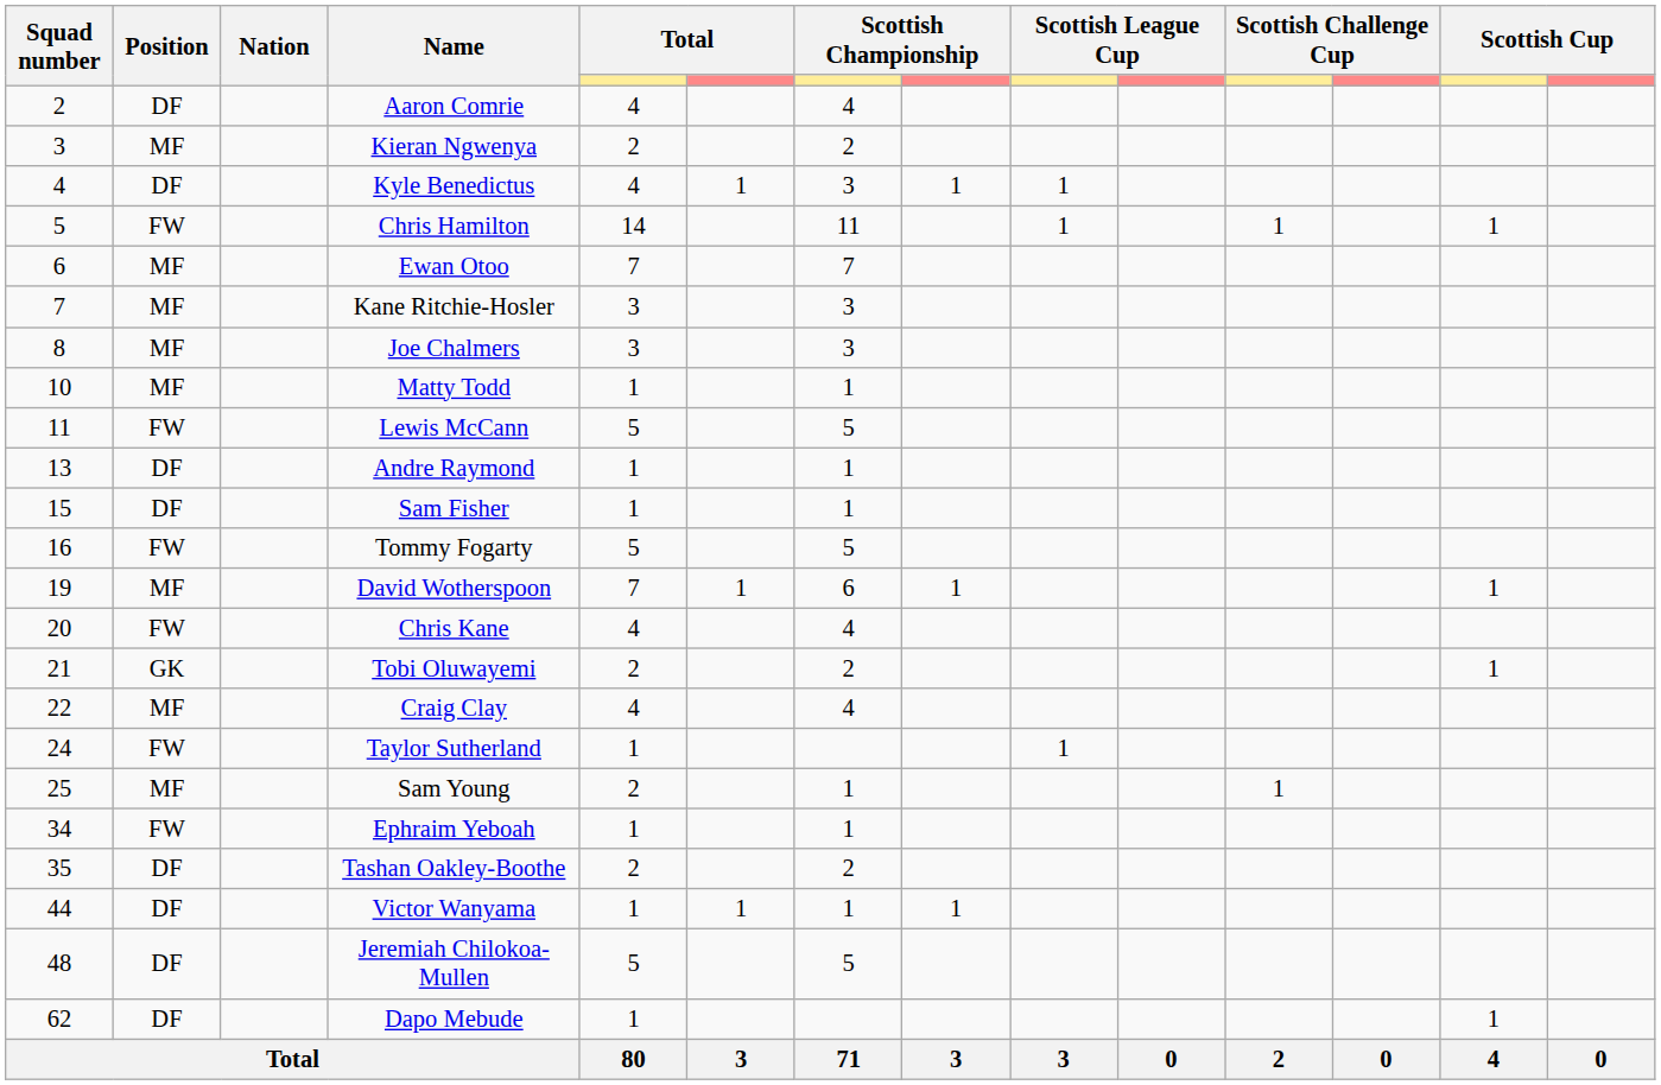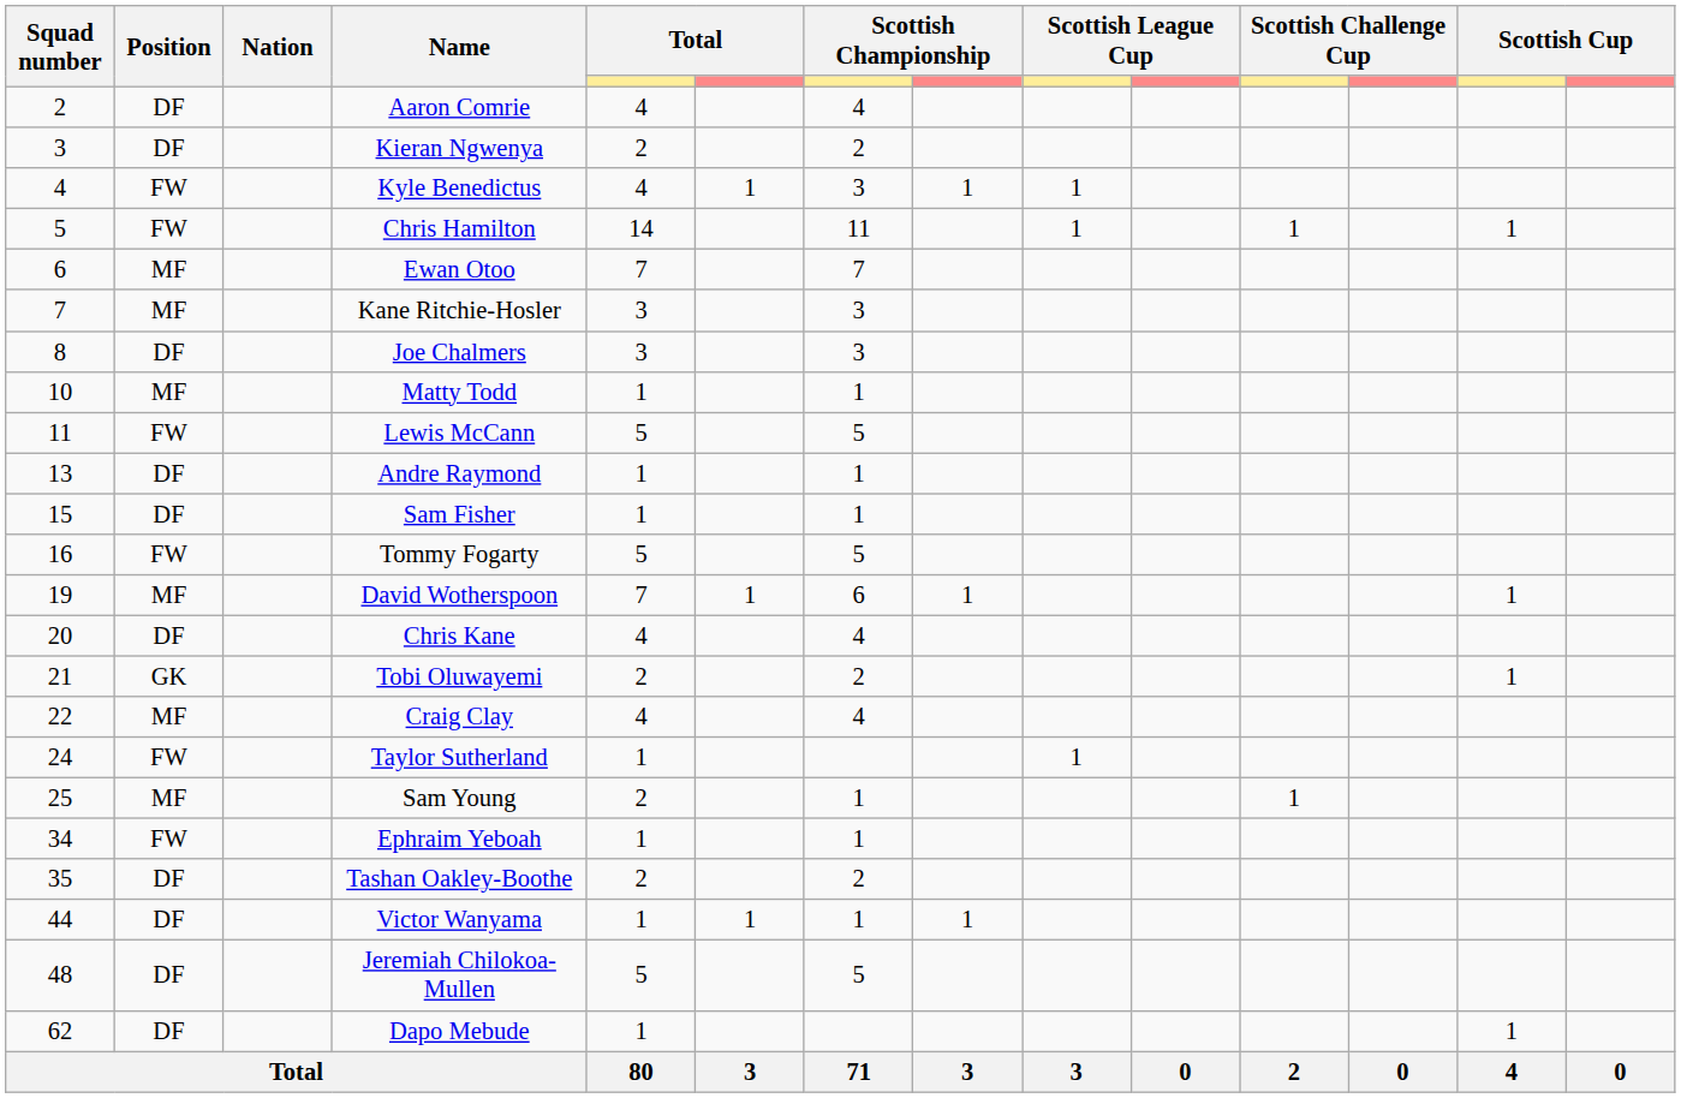 <table class="wikitable" style="font-size: 95%; text-align: center;">
 <tr>
 <th rowspan=2 width=60>Squad number</th>
 <th rowspan=2 width=60>Position</th>
 <th rowspan=2 width=60>Nation</th>
 <th rowspan=2 width=150>Name</th>
 <th colspan=2>Total</th>
 <th colspan=2>Scottish Championship</th>
 <th colspan=2>Scottish League Cup</th>
 <th colspan=2>Scottish Challenge Cup</th>
 <th colspan=2>Scottish Cup</th>
 </tr>
 <tr>
 <th style="width:60px; background:#fe9;"></th>
 <th style="width:60px; background:#ff8888;"></th>
 <th style="width:60px; background:#fe9;"></th>
 <th style="width:60px; background:#ff8888;"></th>
 <th style="width:60px; background:#fe9;"></th>
 <th style="width:60px; background:#ff8888;"></th>
 <th style="width:60px; background:#fe9;"></th>
 <th style="width:60px; background:#ff8888;"></th>
 <th style="width:60px; background:#fe9;"></th>
 <th style="width:60px; background:#ff8888;"></th>
 </tr>
 <tr>
 <td>2</td>
 <td>DF</td>
 <td></td>
 <td><a href='#'>Aaron Comrie</a></td>
 <td>4</td>
 <td></td>
 <td>4</td>
 <td></td>
 <td></td>
 <td></td>
 <td></td>
 <td></td>
 <td></td>
 <td></td>
 </tr>
 <tr>
 <td>3</td>
-<td>MF</td>
+<td>DF</td>
 <td></td>
 <td><a href='#'>Kieran Ngwenya</a></td>
 <td>2</td>
 <td></td>
 <td>2</td>
 <td></td>
 <td></td>
 <td></td>
 <td></td>
 <td></td>
 <td></td>
 <td></td>
 </tr>
 <tr>
 <td>4</td>
-<td>DF</td>
+<td>FW</td>
 <td></td>
 <td><a href='#'>Kyle Benedictus</a></td>
 <td>4</td>
 <td>1</td>
 <td>3</td>
 <td>1</td>
 <td>1</td>
 <td></td>
 <td></td>
 <td></td>
 <td></td>
 <td></td>
 </tr>
 <tr>
 <td>5</td>
 <td>FW</td>
 <td></td>
 <td><a href='#'>Chris Hamilton</a></td>
 <td>14</td>
 <td></td>
 <td>11</td>
 <td></td>
 <td>1</td>
 <td></td>
 <td>1</td>
 <td></td>
 <td>1</td>
 <td></td>
 </tr>
 <tr>
 <td>6</td>
 <td>MF</td>
 <td></td>
 <td><a href='#'>Ewan Otoo</a></td>
 <td>7</td>
 <td></td>
 <td>7</td>
 <td></td>
 <td></td>
 <td></td>
 <td></td>
 <td></td>
 <td></td>
 <td></td>
 </tr>
 <tr>
 <td>7</td>
 <td>MF</td>
 <td></td>
 <td>Kane Ritchie-Hosler</td>
 <td>3</td>
 <td></td>
 <td>3</td>
 <td></td>
 <td></td>
 <td></td>
 <td></td>
 <td></td>
 <td></td>
 <td></td>
 </tr>
 <tr>
 <td>8</td>
-<td>MF</td>
+<td>DF</td>
 <td></td>
 <td><a href='#'>Joe Chalmers</a></td>
 <td>3</td>
 <td></td>
 <td>3</td>
 <td></td>
 <td></td>
 <td></td>
 <td></td>
 <td></td>
 <td></td>
 <td></td>
 </tr>
 <tr>
 <td>10</td>
 <td>MF</td>
 <td></td>
 <td><a href='#'>Matty Todd</a></td>
 <td>1</td>
 <td></td>
 <td>1</td>
 <td></td>
 <td></td>
 <td></td>
 <td></td>
 <td></td>
 <td></td>
 <td></td>
 </tr>
 <tr>
 <td>11</td>
 <td>FW</td>
 <td></td>
 <td><a href='#'>Lewis McCann</a></td>
 <td>5</td>
 <td></td>
 <td>5</td>
 <td></td>
 <td></td>
 <td></td>
 <td></td>
 <td></td>
 <td></td>
 <td></td>
 </tr>
 <tr>
 <td>13</td>
 <td>DF</td>
 <td></td>
 <td><a href='#'>Andre Raymond</a></td>
 <td>1</td>
 <td></td>
 <td>1</td>
 <td></td>
 <td></td>
 <td></td>
 <td></td>
 <td></td>
 <td></td>
 <td></td>
 </tr>
 <tr>
 <td>15</td>
 <td>DF</td>
 <td></td>
 <td><a href='#'>Sam Fisher</a></td>
 <td>1</td>
 <td></td>
 <td>1</td>
 <td></td>
 <td></td>
 <td></td>
 <td></td>
 <td></td>
 <td></td>
 <td></td>
 </tr>
 <tr>
 <td>16</td>
 <td>FW</td>
 <td></td>
 <td>Tommy Fogarty</td>
 <td>5</td>
 <td></td>
 <td>5</td>
 <td></td>
 <td></td>
 <td></td>
 <td></td>
 <td></td>
 <td></td>
 <td></td>
 </tr>
 <tr>
 <td>19</td>
 <td>MF</td>
 <td></td>
 <td><a href='#'>David Wotherspoon</a></td>
 <td>7</td>
 <td>1</td>
 <td>6</td>
 <td>1</td>
 <td></td>
 <td></td>
 <td></td>
 <td></td>
 <td>1</td>
 <td></td>
 </tr>
 <tr>
 <td>20</td>
-<td>FW</td>
+<td>DF</td>
 <td></td>
 <td><a href='#'>Chris Kane</a></td>
 <td>4</td>
 <td></td>
 <td>4</td>
 <td></td>
 <td></td>
 <td></td>
 <td></td>
 <td></td>
 <td></td>
 <td></td>
 </tr>
 <tr>
 <td>21</td>
 <td>GK</td>
 <td></td>
 <td><a href='#'>Tobi Oluwayemi</a></td>
 <td>2</td>
 <td></td>
 <td>2</td>
 <td></td>
 <td></td>
 <td></td>
 <td></td>
 <td></td>
 <td>1</td>
 <td></td>
 </tr>
 <tr>
 <td>22</td>
 <td>MF</td>
 <td></td>
 <td><a href='#'>Craig Clay</a></td>
 <td>4</td>
 <td></td>
 <td>4</td>
 <td></td>
 <td></td>
 <td></td>
 <td></td>
 <td></td>
 <td></td>
 <td></td>
 </tr>
 <tr>
 <td>24</td>
 <td>FW</td>
 <td></td>
 <td><a href='#'>Taylor Sutherland</a></td>
 <td>1</td>
 <td></td>
 <td></td>
 <td></td>
 <td>1</td>
 <td></td>
 <td></td>
 <td></td>
 <td></td>
 <td></td>
 </tr>
 <tr>
 <td>25</td>
 <td>MF</td>
 <td></td>
 <td>Sam Young</td>
 <td>2</td>
 <td></td>
 <td>1</td>
 <td></td>
 <td></td>
 <td></td>
 <td>1</td>
 <td></td>
 <td></td>
 <td></td>
 </tr>
 <tr>
 <td>34</td>
 <td>FW</td>
 <td></td>
 <td><a href='#'>Ephraim Yeboah</a></td>
 <td>1</td>
 <td></td>
 <td>1</td>
 <td></td>
 <td></td>
 <td></td>
 <td></td>
 <td></td>
 <td></td>
 <td></td>
 </tr>
 <tr>
 <td>35</td>
 <td>DF</td>
 <td></td>
 <td><a href='#'>Tashan Oakley-Boothe</a></td>
 <td>2</td>
 <td></td>
 <td>2</td>
 <td></td>
 <td></td>
 <td></td>
 <td></td>
 <td></td>
 <td></td>
 <td></td>
 </tr>
 <tr>
 <td>44</td>
 <td>DF</td>
 <td></td>
 <td><a href='#'>Victor Wanyama</a></td>
 <td>1</td>
 <td>1</td>
 <td>1</td>
 <td>1</td>
 <td></td>
 <td></td>
 <td></td>
 <td></td>
 <td></td>
 <td></td>
 </tr>
 <tr>
 <td>48</td>
 <td>DF</td>
 <td></td>
 <td><a href='#'>Jeremiah Chilokoa-Mullen</a></td>
 <td>5</td>
 <td></td>
 <td>5</td>
 <td></td>
 <td></td>
 <td></td>
 <td></td>
 <td></td>
 <td></td>
 <td></td>
 </tr>
 <tr>
 <td>62</td>
 <td>DF</td>
 <td></td>
 <td><a href='#'>Dapo Mebude</a></td>
 <td>1</td>
 <td></td>
 <td></td>
 <td></td>
 <td></td>
 <td></td>
 <td></td>
 <td></td>
 <td>1</td>
 <td></td>
 </tr>
 <tr>
 <th colspan=4>Total</th>
 <th>80</th>
 <th>3</th>
 <th>71</th>
 <th>3</th>
 <th>3</th>
 <th>0</th>
 <th>2</th>
 <th>0</th>
 <th>4</th>
 <th>0</th>
 </tr>
 </table>
